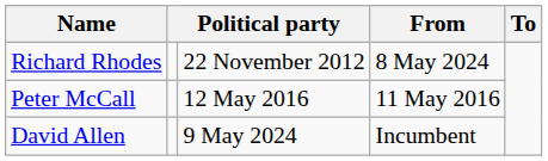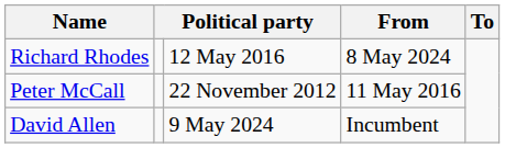 <table class="wikitable">
 <tr>
 <th>Name</th>
 <th scope="col" colspan="2">Political party</th>
 <th>From</th>
 <th>To</th>
 </tr>
 <tr>
 <td><a href='#'>Richard Rhodes</a></td>
 <td></td>
-<td>22 November 2012</td>
+<td>12 May 2016</td>
 <td>8 May 2024</td>
 </tr>
 <tr>
 <td><a href='#'>Peter McCall</a></td>
 <td></td>
-<td>12 May 2016</td>
+<td>22 November 2012</td>
 <td>11 May 2016</td>
 </tr>
 <tr>
 <td><a href='#'>David Allen</a></td>
 <td></td>
 <td>9 May 2024</td>
 <td>Incumbent</td>
 </tr>
 </table>
